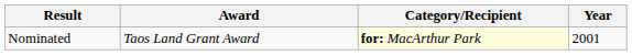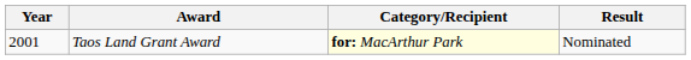 <table class="wikitable sortable" width=80% margin=auto>
 <tr>
-<th>Result</th>
+<th>Year</th>
 <th>Award</th>
 <th>Category/Recipient</th>
-<th>Year</th>
+<th>Result</th>
 </tr>
 <tr>
-<td>Nominated</td>
+<td>2001</td>
 <td><em>Taos Land Grant Award</em></td>
 <td style="background: lightyellow;"><strong>for:</strong> <em>MacArthur Park</em></td>
-<td>2001</td>
+<td>Nominated</td>
 </tr>
 </table>
